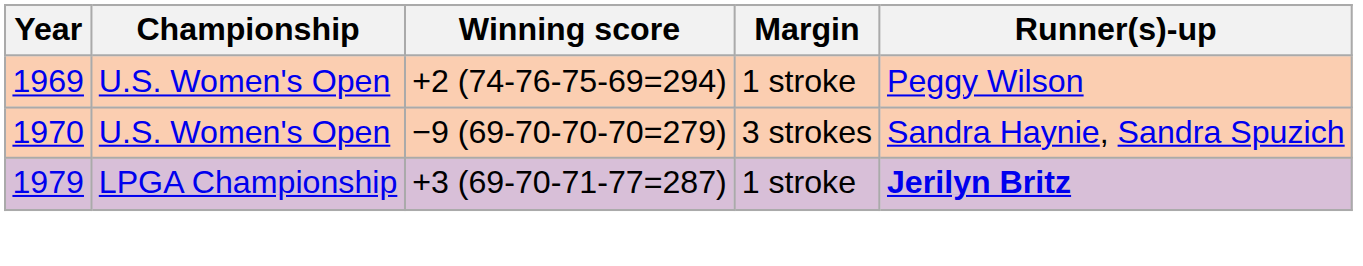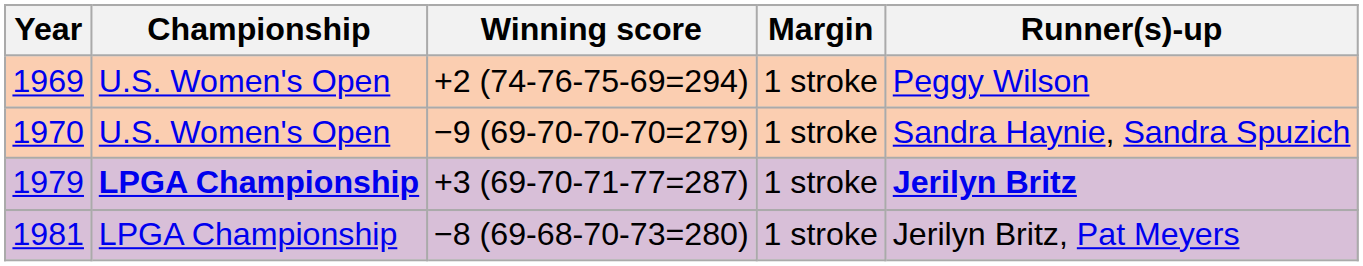 <table class="wikitable">
 <tr>
 <th>Year</th>
 <th>Championship</th>
 <th>Winning score</th>
 <th>Margin</th>
 <th>Runner(s)-up</th>
 </tr>
 <tr style="background:#FBCEB1;">
 <td><a href='#'>1969</a></td>
 <td><a href='#'>U.S. Women's Open</a></td>
 <td>+2 (74-76-75-69=294)</td>
 <td>1 stroke</td>
 <td> <a href='#'>Peggy Wilson</a></td>
 </tr>
 <tr style="background:#FBCEB1;">
 <td><a href='#'>1970</a></td>
 <td><a href='#'>U.S. Women's Open</a></td>
 <td>−9 (69-70-70-70=279)</td>
-<td>3 strokes</td>
+<td>1 stroke</td>
 <td> <a href='#'>Sandra Haynie</a>,  <a href='#'>Sandra Spuzich</a></td>
 </tr>
 <tr style="background:#D8BFD8;">
 <td><a href='#'>1979</a></td>
-<td><a href='#'>LPGA Championship</a></td>
+<td><strong><a href='#'>LPGA Championship</a></strong></td>
 <td>+3 (69-70-71-77=287)</td>
 <td>1 stroke</td>
 <td><strong> <a href='#'>Jerilyn Britz</a></strong></td>
 </tr>
+<tr style="background:#D8BFD8;">
+<td><a href='#'>1981</a></td>
+<td><a href='#'>LPGA Championship</a></td>
+<td>−8 (69-68-70-73=280)</td>
+<td>1 stroke</td>
+<td> Jerilyn Britz,  <a href='#'>Pat Meyers</a></td>
+</tr>
 </table>
